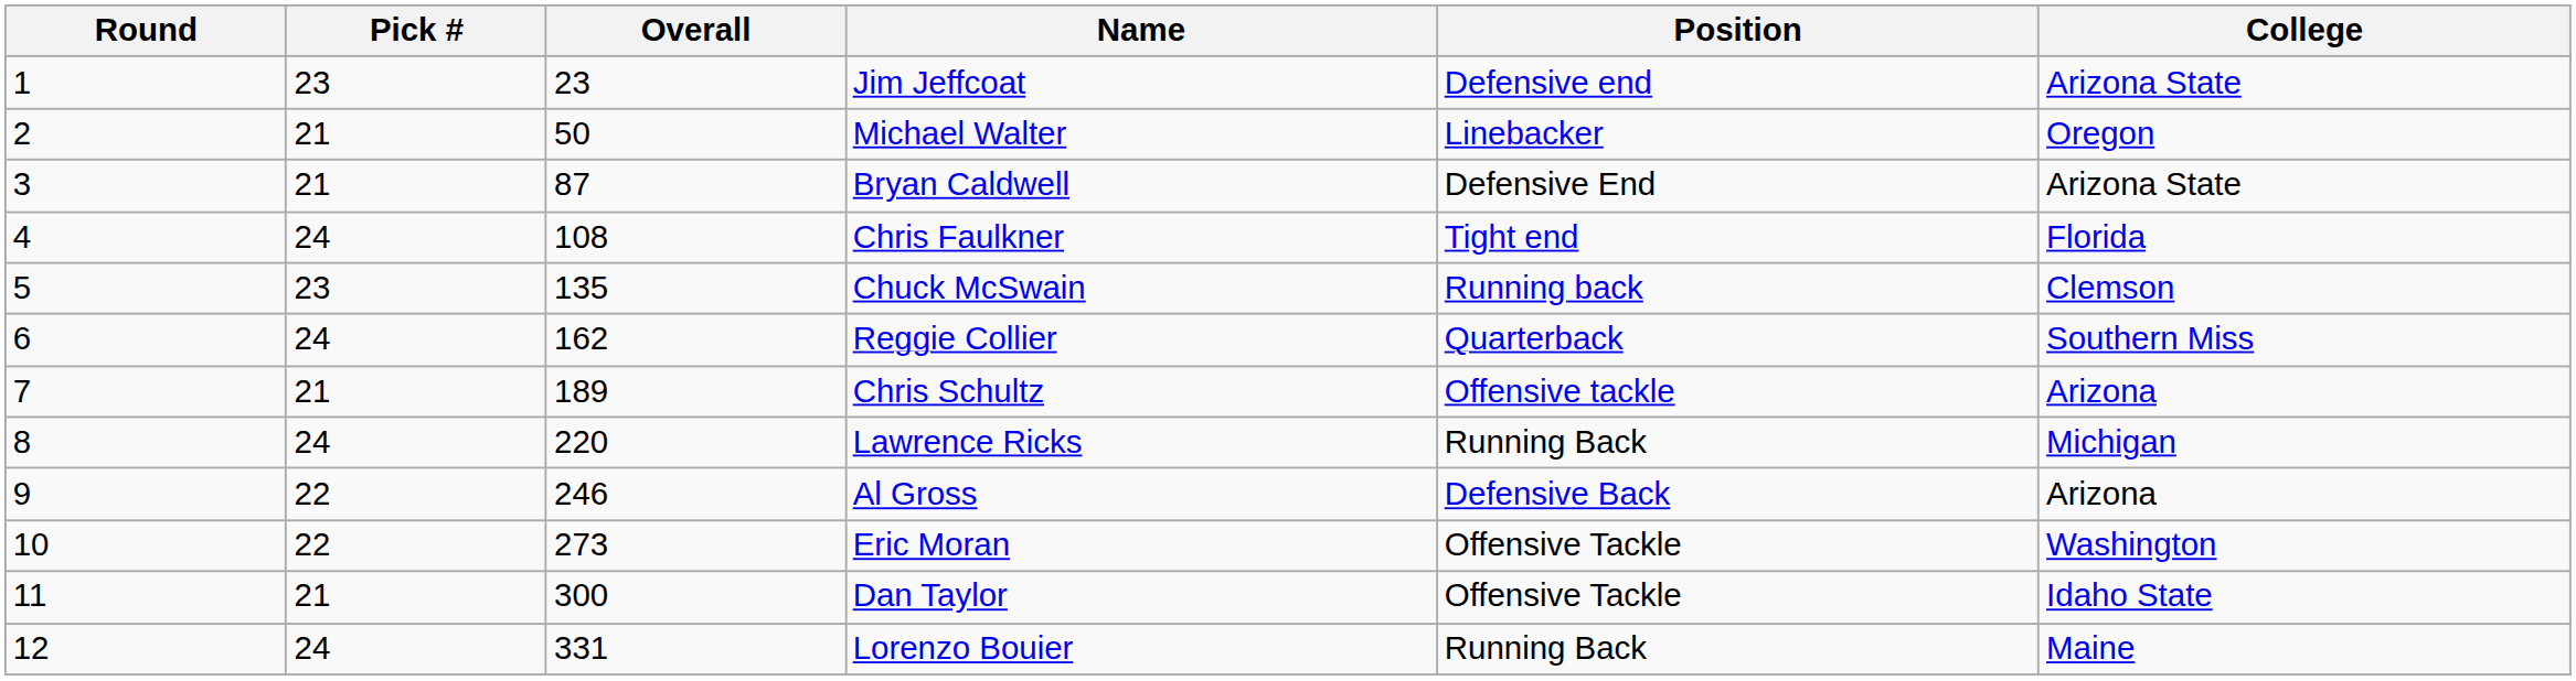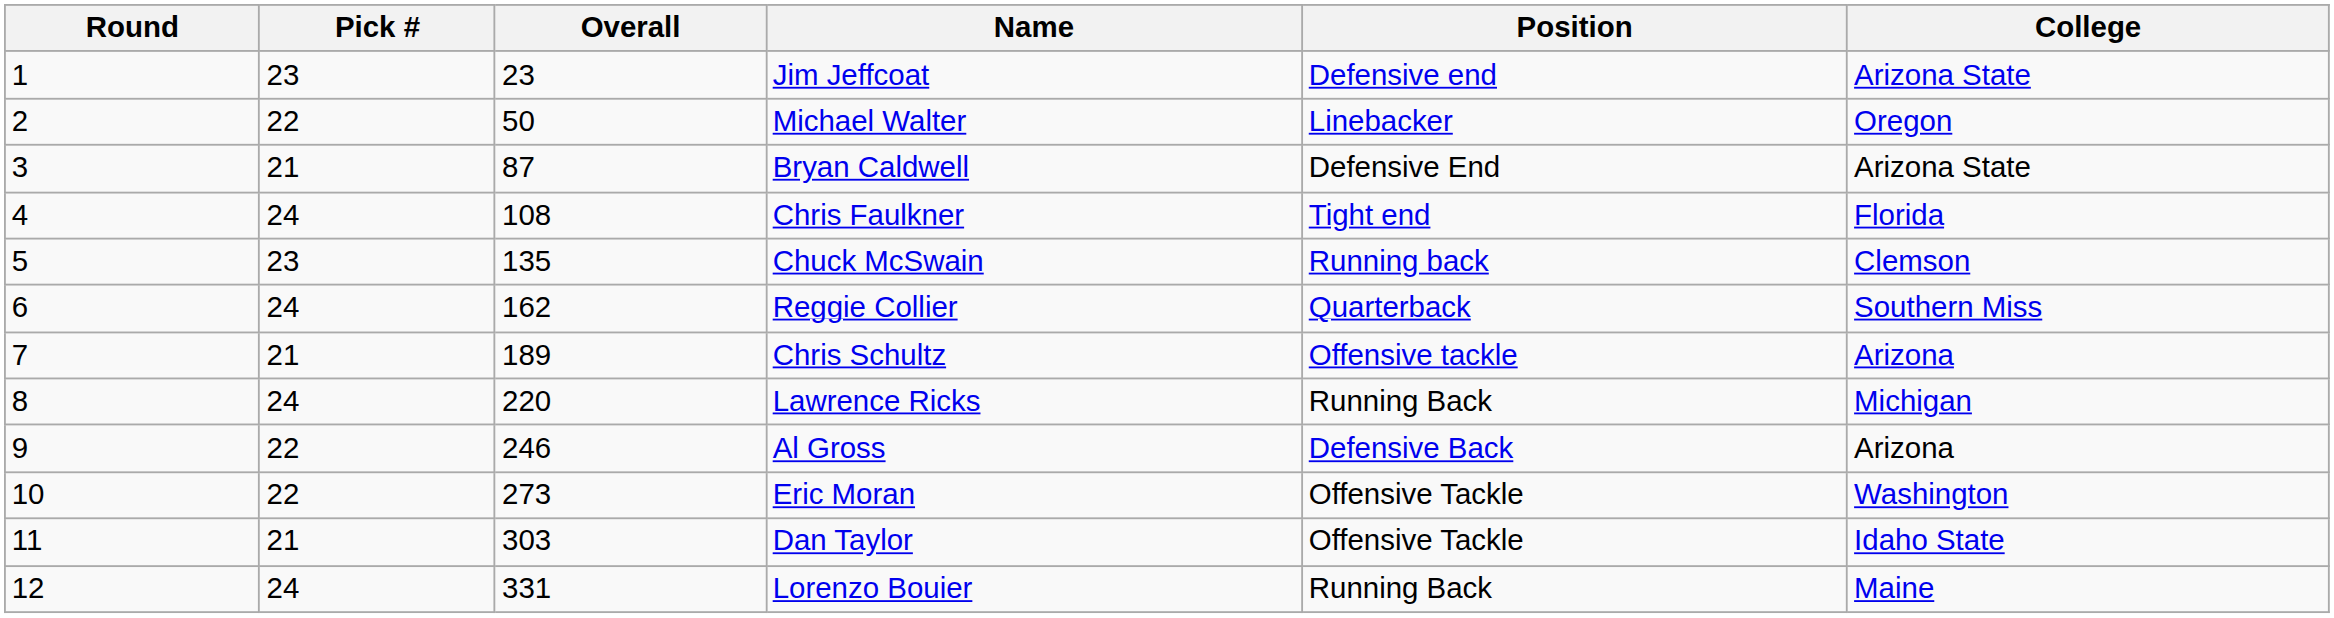 <table class="wikitable sortable sortable" style="width: 100%">
 <tr>
 <th>Round</th>
 <th>Pick #</th>
 <th>Overall</th>
 <th>Name</th>
 <th>Position</th>
 <th>College</th>
 </tr>
 <tr>
 <td>1</td>
 <td>23</td>
 <td>23</td>
 <td><a href='#'>Jim Jeffcoat</a></td>
 <td><a href='#'>Defensive end</a></td>
 <td><a href='#'>Arizona State</a></td>
 </tr>
 <tr>
 <td>2</td>
-<td>21</td>
+<td>22</td>
 <td>50</td>
 <td><a href='#'>Michael Walter</a></td>
 <td><a href='#'>Linebacker</a></td>
 <td><a href='#'>Oregon</a></td>
 </tr>
 <tr>
 <td>3</td>
 <td>21</td>
 <td>87</td>
 <td><a href='#'>Bryan Caldwell</a></td>
 <td>Defensive End</td>
 <td>Arizona State</td>
 </tr>
 <tr>
 <td>4</td>
 <td>24</td>
 <td>108</td>
 <td><a href='#'>Chris Faulkner</a></td>
 <td><a href='#'>Tight end</a></td>
 <td><a href='#'>Florida</a></td>
 </tr>
 <tr>
 <td>5</td>
 <td>23</td>
 <td>135</td>
 <td><a href='#'>Chuck McSwain</a></td>
 <td><a href='#'>Running back</a></td>
 <td><a href='#'>Clemson</a></td>
 </tr>
 <tr>
 <td>6</td>
 <td>24</td>
 <td>162</td>
 <td><a href='#'>Reggie Collier</a></td>
 <td><a href='#'>Quarterback</a></td>
 <td><a href='#'>Southern Miss</a></td>
 </tr>
 <tr>
 <td>7</td>
 <td>21</td>
 <td>189</td>
 <td><a href='#'>Chris Schultz</a></td>
 <td><a href='#'>Offensive tackle</a></td>
 <td><a href='#'>Arizona</a></td>
 </tr>
 <tr>
 <td>8</td>
 <td>24</td>
 <td>220</td>
 <td><a href='#'>Lawrence Ricks</a></td>
 <td>Running Back</td>
 <td><a href='#'>Michigan</a></td>
 </tr>
 <tr>
 <td>9</td>
 <td>22</td>
 <td>246</td>
 <td><a href='#'>Al Gross</a></td>
 <td><a href='#'>Defensive Back</a></td>
 <td>Arizona</td>
 </tr>
 <tr>
 <td>10</td>
 <td>22</td>
 <td>273</td>
 <td><a href='#'>Eric Moran</a></td>
 <td>Offensive Tackle</td>
 <td><a href='#'>Washington</a></td>
 </tr>
 <tr>
 <td>11</td>
 <td>21</td>
-<td>300</td>
+<td>303</td>
 <td><a href='#'>Dan Taylor</a></td>
 <td>Offensive Tackle</td>
 <td><a href='#'>Idaho State</a></td>
 </tr>
 <tr>
 <td>12</td>
 <td>24</td>
 <td>331</td>
 <td><a href='#'>Lorenzo Bouier</a></td>
 <td>Running Back</td>
 <td><a href='#'>Maine</a></td>
 </tr>
 </table>
